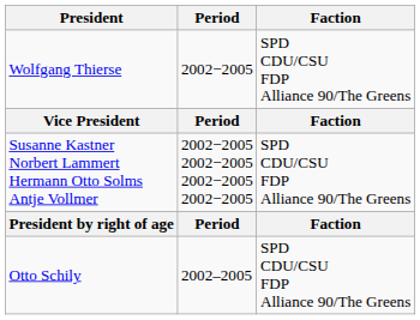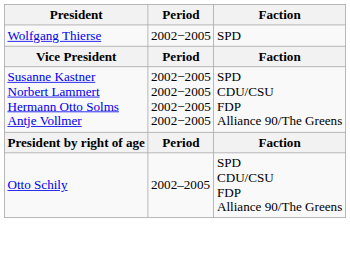 <table class="wikitable">
 <tr>
 <th>President</th>
 <th>Period</th>
 <th>Faction</th>
 </tr>
 <tr>
 <td><a href='#'>Wolfgang Thierse</a></td>
 <td>2002−2005</td>
-<td>SPD<br>CDU/CSU<br>FDP<br>Alliance 90/The Greens</td>
+<td>SPD</td>
 </tr>
 <tr>
 <th>Vice President</th>
 <th>Period</th>
 <th>Faction</th>
 </tr>
 <tr>
 <td><a href='#'>Susanne Kastner</a><br><a href='#'>Norbert Lammert</a><br><a href='#'>Hermann Otto Solms</a><br><a href='#'>Antje Vollmer</a></td>
 <td>2002−2005<br>2002−2005<br>2002−2005<br>2002−2005</td>
 <td>SPD<br>CDU/CSU<br>FDP<br>Alliance 90/The Greens</td>
 </tr>
 <tr>
 <th>President by right of age</th>
 <th>Period</th>
 <th>Faction</th>
 </tr>
 <tr>
 <td><a href='#'>Otto Schily</a></td>
 <td>2002–2005</td>
 <td>SPD<br>CDU/CSU<br>FDP<br>Alliance 90/The Greens</td>
 </tr>
 </table>
